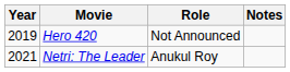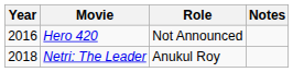 <table class="wikitable">
 <tr>
 <th>Year</th>
 <th>Movie</th>
 <th>Role</th>
 <th>Notes</th>
 </tr>
 <tr>
-<td>2019</td>
+<td>2016</td>
 <td><em><a href='#'>Hero 420</a></em></td>
 <td>Not Announced</td>
 <td></td>
 </tr>
 <tr>
-<td>2021</td>
+<td>2018</td>
 <td><em><a href='#'>Netri: The Leader</a></em></td>
 <td>Anukul Roy</td>
 <td></td>
 </tr>
 </table>
